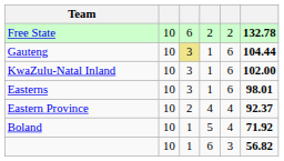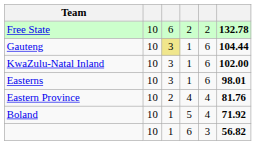 <table class="wikitable" style="text-align:center">
 <tr>
 <th style="width:200px">Team</th>
 <th width="20"></th>
 <th width="20"></th>
 <th width="20"></th>
 <th width="20"></th>
 <th width="20"></th>
 </tr>
 <tr style="background:#cfc">
 <td style="text-align:left;"> <a href='#'>Free State</a></td>
 <td>10</td>
 <td>6</td>
 <td>2</td>
 <td>2</td>
 <td><strong>132.78</strong></td>
 </tr>
 <tr>
 <td style="text-align:left;"> <a href='#'>Gauteng</a></td>
 <td>10</td>
 <td style="background: khaki;">3</td>
 <td>1</td>
 <td>6</td>
 <td><strong>104.44</strong></td>
 </tr>
 <tr>
 <td style="text-align:left;"> <a href='#'>KwaZulu-Natal Inland</a></td>
 <td>10</td>
 <td>3</td>
 <td>1</td>
 <td>6</td>
 <td><strong>102.00</strong></td>
 </tr>
 <tr>
 <td style="text-align:left;"> <a href='#'>Easterns</a></td>
 <td>10</td>
 <td>3</td>
 <td>1</td>
 <td>6</td>
 <td><strong>98.01</strong></td>
 </tr>
 <tr>
 <td style="text-align:left;"> <a href='#'>Eastern Province</a></td>
 <td>10</td>
 <td>2</td>
 <td>4</td>
 <td>4</td>
-<td><strong>92.37</strong></td>
+<td><strong>81.76</strong></td>
 </tr>
 <tr>
 <td style="text-align:left;"> <a href='#'>Boland</a></td>
 <td>10</td>
 <td>1</td>
 <td>5</td>
 <td>4</td>
 <td><strong>71.92</strong></td>
 </tr>
 <tr>
 <td style="text-align:left;"></td>
 <td>10</td>
 <td>1</td>
 <td>6</td>
 <td>3</td>
 <td><strong>56.82</strong></td>
 </tr>
 </table>
